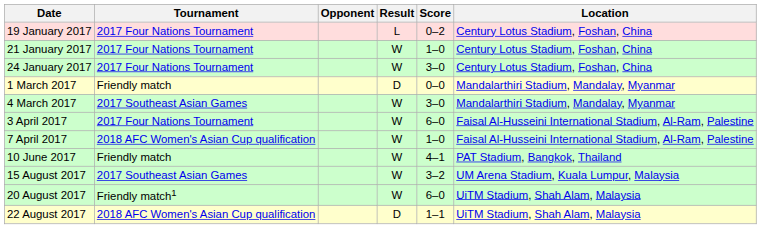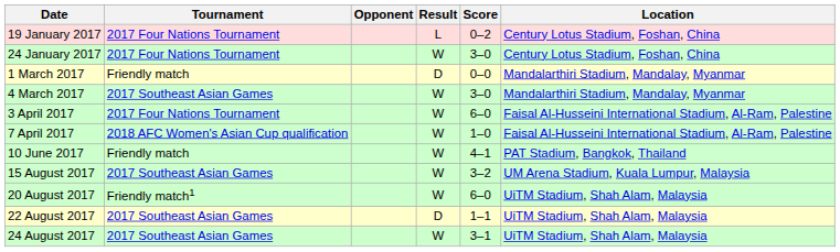 <table class="wikitable">
 <tr>
 <th>Date</th>
 <th>Tournament</th>
 <th>Opponent</th>
 <th>Result</th>
 <th>Score</th>
 <th>Location</th>
 </tr>
 <tr style="background:#fdd;">
 <td>19 January 2017</td>
 <td><a href='#'>2017 Four Nations Tournament</a></td>
 <td></td>
 <td style="text-align:center">L</td>
 <td style="text-align:center">0–2</td>
-<td> <a href='#'>Century Lotus Stadium</a>, <a href='#'>Foshan</a>, <a href='#'>China</a></td>
-</tr>
-<tr style="background:#cfc;">
-<td>21 January 2017</td>
-<td><a href='#'>2017 Four Nations Tournament</a></td>
-<td></td>
-<td style="text-align:center">W</td>
-<td style="text-align:center">1–0</td>
 <td> <a href='#'>Century Lotus Stadium</a>, <a href='#'>Foshan</a>, <a href='#'>China</a></td>
 </tr>
 <tr style="background:#cfc;">
 <td>24 January 2017</td>
 <td><a href='#'>2017 Four Nations Tournament</a></td>
 <td></td>
 <td style="text-align:center">W</td>
 <td style="text-align:center">3–0</td>
 <td>  <a href='#'>Century Lotus Stadium</a>, <a href='#'>Foshan</a>, <a href='#'>China</a></td>
 </tr>
 <tr style="background:#ffc;">
 <td>1 March 2017</td>
 <td>Friendly match</td>
 <td></td>
 <td style="text-align:center">D</td>
 <td style="text-align:center">0–0</td>
 <td> <a href='#'>Mandalarthiri Stadium</a>, <a href='#'>Mandalay</a>, <a href='#'>Myanmar</a></td>
 </tr>
 <tr style="background:#cfc;">
 <td>4 March 2017</td>
 <td><a href='#'>2017 Southeast Asian Games</a></td>
 <td></td>
 <td style="text-align:center">W</td>
 <td style="text-align:center">3–0</td>
 <td> <a href='#'>Mandalarthiri Stadium</a>, <a href='#'>Mandalay</a>, <a href='#'>Myanmar</a></td>
 </tr>
 <tr style="background:#cfc;">
 <td>3 April 2017</td>
 <td><a href='#'>2017 Four Nations Tournament</a></td>
 <td></td>
 <td style="text-align:center">W</td>
 <td style="text-align:center">6–0</td>
 <td> <a href='#'>Faisal Al-Husseini International Stadium</a>, <a href='#'>Al-Ram</a>, <a href='#'>Palestine</a></td>
 </tr>
 <tr style="background:#cfc;">
 <td>7 April 2017</td>
 <td><a href='#'>2018 AFC Women's Asian Cup qualification</a></td>
 <td></td>
 <td style="text-align:center">W</td>
 <td style="text-align:center">1–0</td>
 <td> <a href='#'>Faisal Al-Husseini International Stadium</a>, <a href='#'>Al-Ram</a>, <a href='#'>Palestine</a></td>
 </tr>
 <tr style="background:#cfc;">
 <td>10 June 2017</td>
 <td>Friendly match</td>
 <td></td>
 <td style="text-align:center">W</td>
 <td style="text-align:center">4–1</td>
 <td> <a href='#'>PAT Stadium</a>, <a href='#'>Bangkok</a>, <a href='#'>Thailand</a></td>
 </tr>
 <tr style="background:#cfc;">
 <td>15 August 2017</td>
 <td><a href='#'>2017 Southeast Asian Games</a></td>
 <td></td>
 <td style="text-align:center">W</td>
 <td style="text-align:center">3–2</td>
 <td> <a href='#'>UM Arena Stadium</a>, <a href='#'>Kuala Lumpur</a>, <a href='#'>Malaysia</a></td>
 </tr>
 <tr style="background:#cfc;">
 <td>20 August 2017</td>
 <td>Friendly match<sup>1</sup></td>
 <td></td>
 <td style="text-align:center">W</td>
 <td style="text-align:center">6–0</td>
 <td> <a href='#'>UiTM Stadium</a>, <a href='#'>Shah Alam</a>, <a href='#'>Malaysia</a></td>
 </tr>
 <tr style="background:#ffc;">
 <td>22 August 2017</td>
-<td><a href='#'>2018 AFC Women's Asian Cup qualification</a></td>
+<td><a href='#'>2017 Southeast Asian Games</a></td>
 <td></td>
 <td style="text-align:center">D</td>
 <td style="text-align:center">1–1</td>
 <td> <a href='#'>UiTM Stadium</a>, <a href='#'>Shah Alam</a>, <a href='#'>Malaysia</a></td>
 </tr>
+<tr style="background:#cfc;">
+<td>24 August 2017</td>
+<td><a href='#'>2017 Southeast Asian Games</a></td>
+<td></td>
+<td style="text-align:center">W</td>
+<td style="text-align:center">3–1</td>
+<td> <a href='#'>UiTM Stadium</a>, <a href='#'>Shah Alam</a>, <a href='#'>Malaysia</a></td>
+</tr>
 </table>
